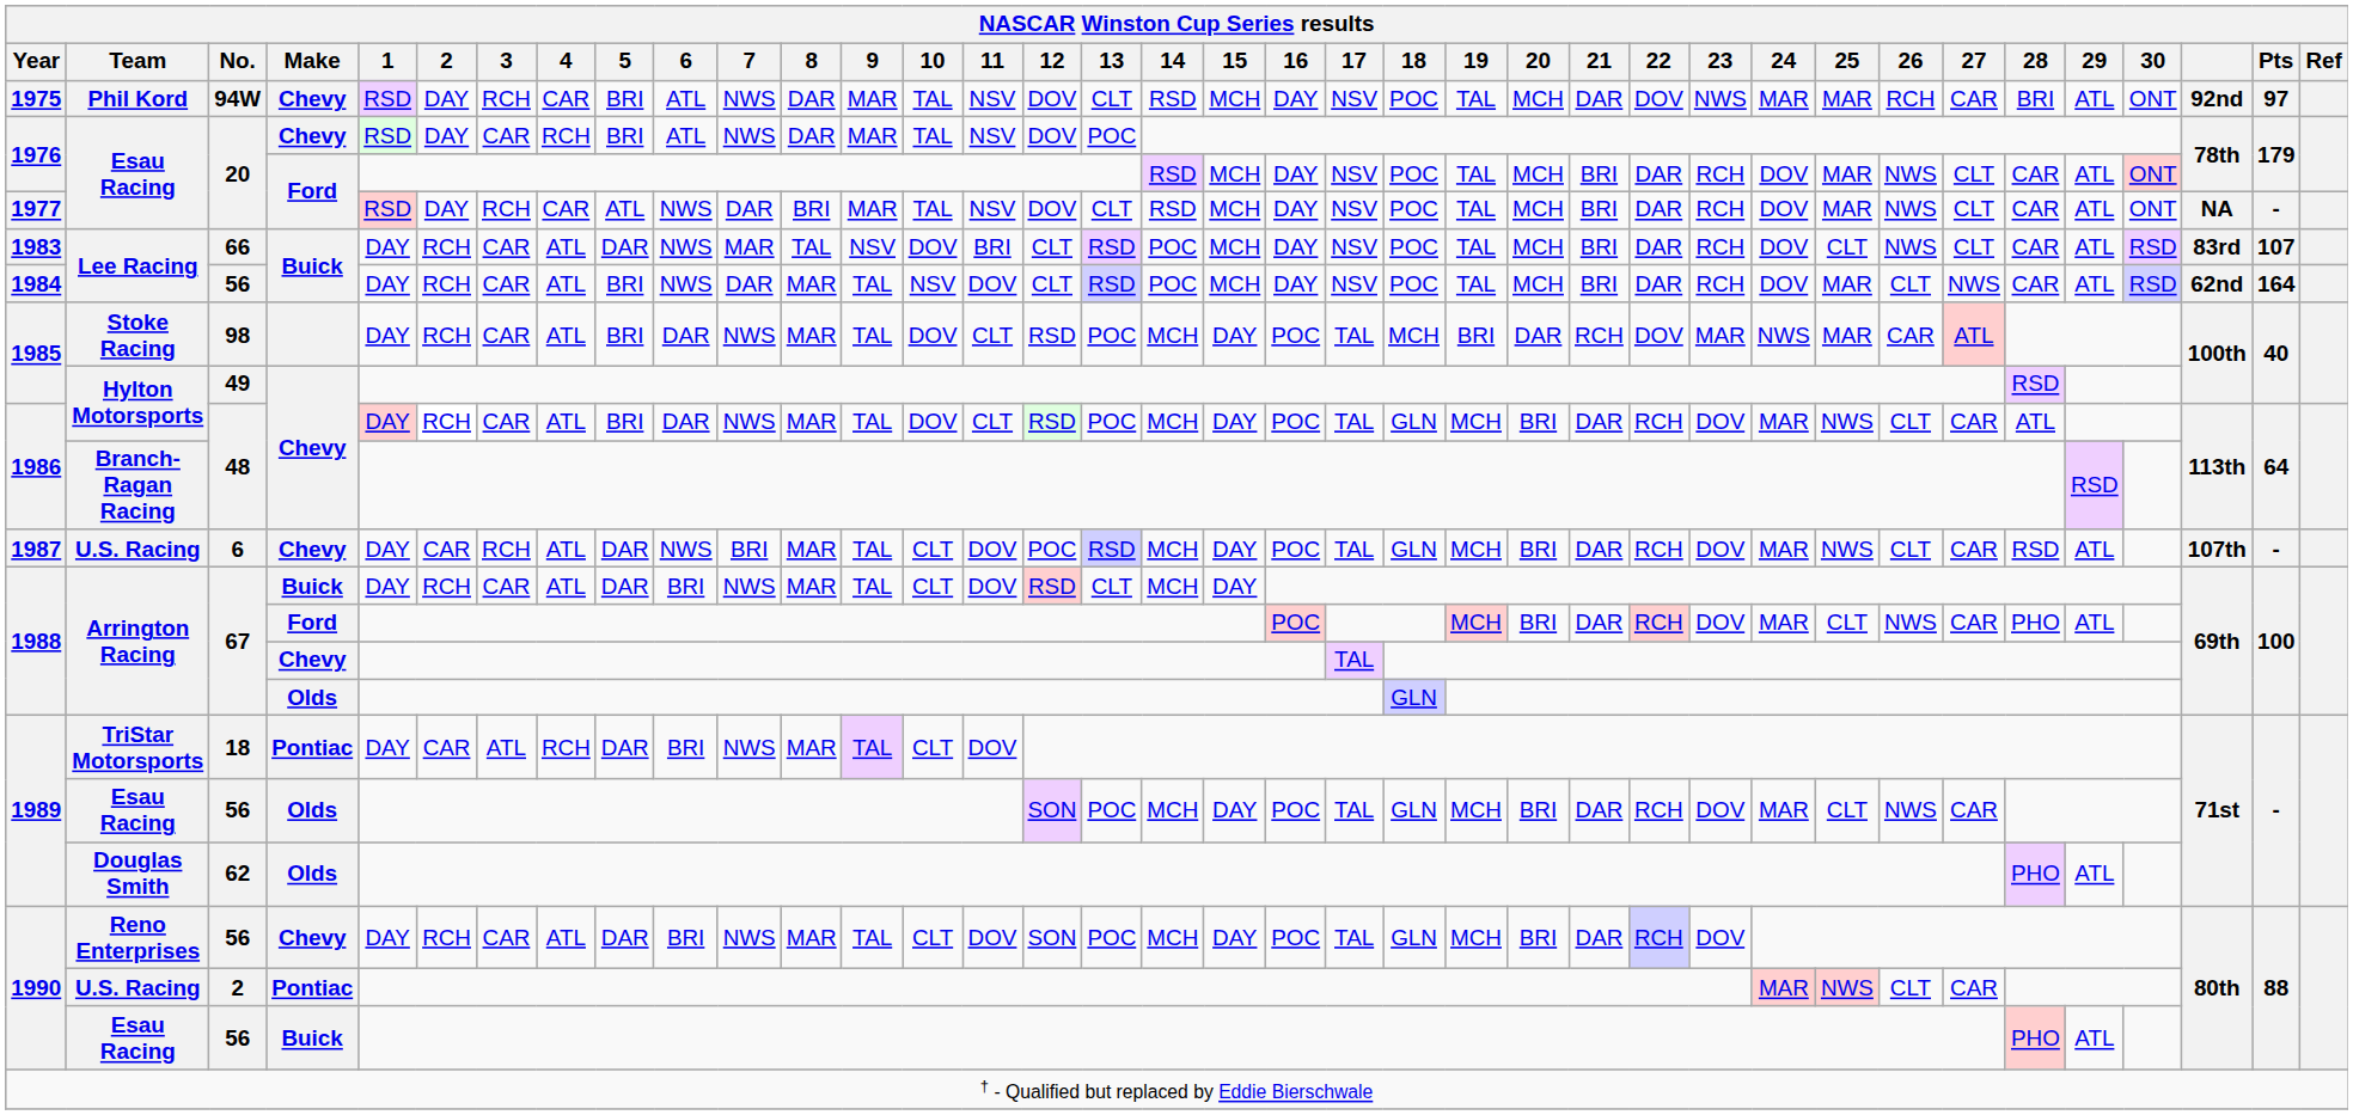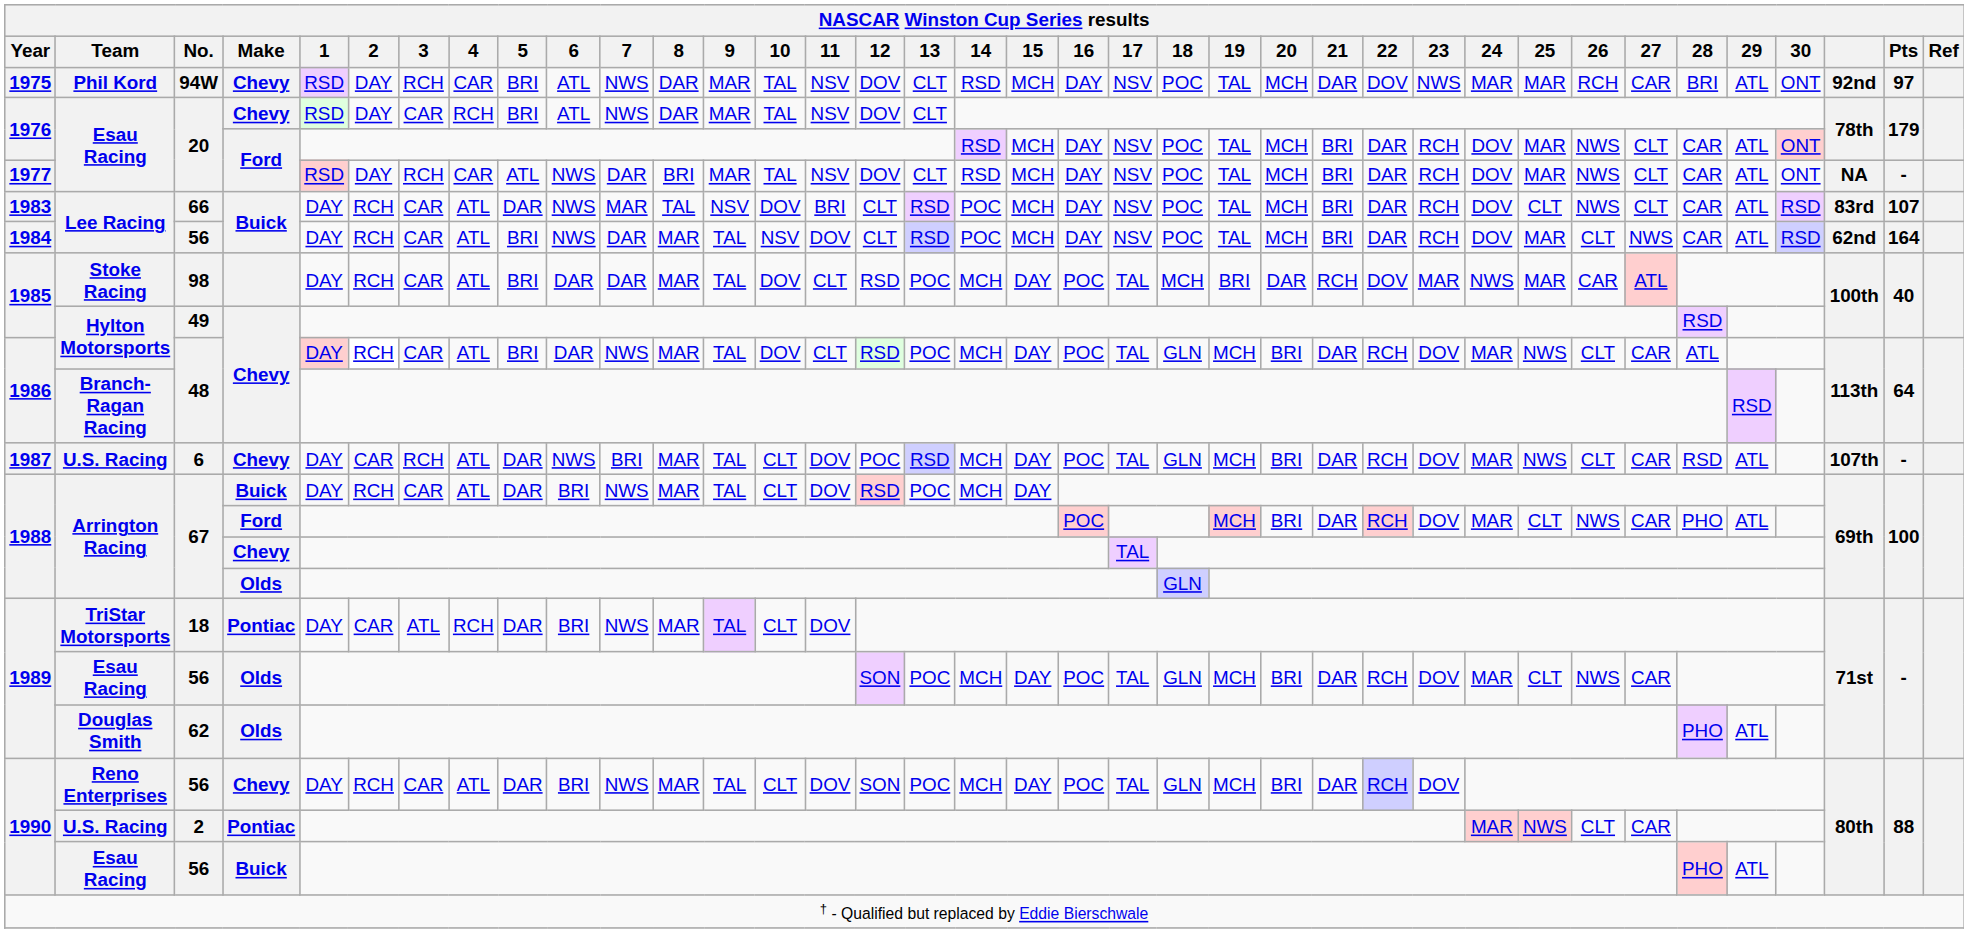 <table class="wikitable" style="text-align:center; font-size:75%">
 <tr>
 <th colspan=45><a href='#'>NASCAR</a> <a href='#'>Winston Cup Series</a> results</th>
 </tr>
 <tr>
 <th>Year</th>
 <th>Team</th>
 <th>No.</th>
 <th>Make</th>
 <th>1</th>
 <th>2</th>
 <th>3</th>
 <th>4</th>
 <th>5</th>
 <th>6</th>
 <th>7</th>
 <th>8</th>
 <th>9</th>
 <th>10</th>
 <th>11</th>
 <th>12</th>
 <th>13</th>
 <th>14</th>
 <th>15</th>
 <th>16</th>
 <th>17</th>
 <th>18</th>
 <th>19</th>
 <th>20</th>
 <th>21</th>
 <th>22</th>
 <th>23</th>
 <th>24</th>
 <th>25</th>
 <th>26</th>
 <th>27</th>
 <th>28</th>
 <th>29</th>
 <th>30</th>
 <th></th>
 <th>Pts</th>
 <th>Ref</th>
 </tr>
 <tr>
 <th><a href='#'>1975</a></th>
 <th><a href='#'>Phil Kord</a></th>
 <th>94W</th>
 <th><a href='#'>Chevy</a></th>
 <td style="background:#EFCFFF;"><a href='#'>RSD</a><br></td>
 <td><a href='#'>DAY</a></td>
 <td><a href='#'>RCH</a></td>
 <td><a href='#'>CAR</a></td>
 <td><a href='#'>BRI</a></td>
 <td><a href='#'>ATL</a></td>
 <td><a href='#'>NWS</a></td>
 <td><a href='#'>DAR</a></td>
 <td><a href='#'>MAR</a></td>
 <td><a href='#'>TAL</a></td>
 <td><a href='#'>NSV</a></td>
 <td><a href='#'>DOV</a></td>
 <td><a href='#'>CLT</a></td>
 <td><a href='#'>RSD</a></td>
 <td><a href='#'>MCH</a></td>
 <td><a href='#'>DAY</a></td>
 <td><a href='#'>NSV</a></td>
 <td><a href='#'>POC</a></td>
 <td><a href='#'>TAL</a></td>
 <td><a href='#'>MCH</a></td>
 <td><a href='#'>DAR</a></td>
 <td><a href='#'>DOV</a></td>
 <td><a href='#'>NWS</a></td>
 <td><a href='#'>MAR</a></td>
 <td><a href='#'>MAR</a></td>
 <td><a href='#'>RCH</a></td>
 <td><a href='#'>CAR</a></td>
 <td><a href='#'>BRI</a></td>
 <td><a href='#'>ATL</a></td>
 <td><a href='#'>ONT</a></td>
 <th>92nd</th>
 <th>97</th>
 <th></th>
 </tr>
 <tr>
 <th rowspan=2><a href='#'>1976</a></th>
 <th rowspan=3><a href='#'>Esau Racing</a></th>
 <th rowspan=3>20</th>
 <th><a href='#'>Chevy</a></th>
 <td style="background:#DFFFDF;"><a href='#'>RSD</a><br></td>
 <td><a href='#'>DAY</a></td>
 <td><a href='#'>CAR</a></td>
 <td><a href='#'>RCH</a></td>
 <td><a href='#'>BRI</a></td>
 <td><a href='#'>ATL</a></td>
 <td><a href='#'>NWS</a></td>
 <td><a href='#'>DAR</a></td>
 <td><a href='#'>MAR</a></td>
 <td><a href='#'>TAL</a></td>
 <td><a href='#'>NSV</a></td>
 <td><a href='#'>DOV</a></td>
-<td><a href='#'>POC</a></td>
+<td><a href='#'>CLT</a></td>
 <td colspan=17></td>
 <th rowspan=2>78th</th>
 <th rowspan=2>179</th>
 <th rowspan=2></th>
 </tr>
 <tr>
 <th rowspan=2><a href='#'>Ford</a></th>
 <td colspan=13></td>
 <td style="background:#EFCFFF;"><a href='#'>RSD</a><br></td>
 <td><a href='#'>MCH</a></td>
 <td><a href='#'>DAY</a></td>
 <td><a href='#'>NSV</a></td>
 <td><a href='#'>POC</a></td>
 <td><a href='#'>TAL</a></td>
 <td><a href='#'>MCH</a></td>
 <td><a href='#'>BRI</a></td>
 <td><a href='#'>DAR</a></td>
 <td><a href='#'>RCH</a></td>
 <td><a href='#'>DOV</a></td>
 <td><a href='#'>MAR</a></td>
 <td><a href='#'>NWS</a></td>
 <td><a href='#'>CLT</a></td>
 <td><a href='#'>CAR</a></td>
 <td><a href='#'>ATL</a></td>
 <td style="background:#FFCFCF;"><a href='#'>ONT</a><br></td>
 </tr>
 <tr>
 <th><a href='#'>1977</a></th>
 <td style="background:#FFCFCF;"><a href='#'>RSD</a><br></td>
 <td><a href='#'>DAY</a></td>
 <td><a href='#'>RCH</a></td>
 <td><a href='#'>CAR</a></td>
 <td><a href='#'>ATL</a></td>
 <td><a href='#'>NWS</a></td>
 <td><a href='#'>DAR</a></td>
 <td><a href='#'>BRI</a></td>
 <td><a href='#'>MAR</a></td>
 <td><a href='#'>TAL</a></td>
 <td><a href='#'>NSV</a></td>
 <td><a href='#'>DOV</a></td>
 <td><a href='#'>CLT</a></td>
 <td><a href='#'>RSD</a></td>
 <td><a href='#'>MCH</a></td>
 <td><a href='#'>DAY</a></td>
 <td><a href='#'>NSV</a></td>
 <td><a href='#'>POC</a></td>
 <td><a href='#'>TAL</a></td>
 <td><a href='#'>MCH</a></td>
 <td><a href='#'>BRI</a></td>
 <td><a href='#'>DAR</a></td>
 <td><a href='#'>RCH</a></td>
 <td><a href='#'>DOV</a></td>
 <td><a href='#'>MAR</a></td>
 <td><a href='#'>NWS</a></td>
 <td><a href='#'>CLT</a></td>
 <td><a href='#'>CAR</a></td>
 <td><a href='#'>ATL</a></td>
 <td><a href='#'>ONT</a></td>
 <th>NA</th>
 <th>-</th>
 <th></th>
 </tr>
 <tr>
 <th><a href='#'>1983</a></th>
 <th rowspan=2><a href='#'>Lee Racing</a></th>
 <th>66</th>
 <th rowspan=2><a href='#'>Buick</a></th>
 <td><a href='#'>DAY</a></td>
 <td><a href='#'>RCH</a></td>
 <td><a href='#'>CAR</a></td>
 <td><a href='#'>ATL</a></td>
 <td><a href='#'>DAR</a></td>
 <td><a href='#'>NWS</a></td>
 <td><a href='#'>MAR</a></td>
 <td><a href='#'>TAL</a></td>
 <td><a href='#'>NSV</a></td>
 <td><a href='#'>DOV</a></td>
 <td><a href='#'>BRI</a></td>
 <td><a href='#'>CLT</a></td>
 <td style="background:#EFCFFF;"><a href='#'>RSD</a><br></td>
 <td><a href='#'>POC</a></td>
 <td><a href='#'>MCH</a></td>
 <td><a href='#'>DAY</a></td>
 <td><a href='#'>NSV</a></td>
 <td><a href='#'>POC</a></td>
 <td><a href='#'>TAL</a></td>
 <td><a href='#'>MCH</a></td>
 <td><a href='#'>BRI</a></td>
 <td><a href='#'>DAR</a></td>
 <td><a href='#'>RCH</a></td>
 <td><a href='#'>DOV</a></td>
 <td><a href='#'>CLT</a></td>
 <td><a href='#'>NWS</a></td>
 <td><a href='#'>CLT</a></td>
 <td><a href='#'>CAR</a></td>
 <td><a href='#'>ATL</a></td>
 <td style="background:#EFCFFF;"><a href='#'>RSD</a><br></td>
 <th>83rd</th>
 <th>107</th>
 <th></th>
 </tr>
 <tr>
 <th><a href='#'>1984</a></th>
 <th>56</th>
 <td><a href='#'>DAY</a></td>
 <td><a href='#'>RCH</a></td>
 <td><a href='#'>CAR</a></td>
 <td><a href='#'>ATL</a></td>
 <td><a href='#'>BRI</a></td>
 <td><a href='#'>NWS</a></td>
 <td><a href='#'>DAR</a></td>
 <td><a href='#'>MAR</a></td>
 <td><a href='#'>TAL</a></td>
 <td><a href='#'>NSV</a></td>
 <td><a href='#'>DOV</a></td>
 <td><a href='#'>CLT</a></td>
 <td style="background:#CFCFFF;"><a href='#'>RSD</a><br></td>
 <td><a href='#'>POC</a></td>
 <td><a href='#'>MCH</a></td>
 <td><a href='#'>DAY</a></td>
 <td><a href='#'>NSV</a></td>
 <td><a href='#'>POC</a></td>
 <td><a href='#'>TAL</a></td>
 <td><a href='#'>MCH</a></td>
 <td><a href='#'>BRI</a></td>
 <td><a href='#'>DAR</a></td>
 <td><a href='#'>RCH</a></td>
 <td><a href='#'>DOV</a></td>
 <td><a href='#'>MAR</a></td>
 <td><a href='#'>CLT</a></td>
 <td><a href='#'>NWS</a></td>
 <td><a href='#'>CAR</a></td>
 <td><a href='#'>ATL</a></td>
 <td style="background:#CFCFFF;"><a href='#'>RSD</a><br></td>
 <th>62nd</th>
 <th>164</th>
 <th></th>
 </tr>
 <tr>
 <th rowspan=2><a href='#'>1985</a></th>
 <th><a href='#'>Stoke Racing</a></th>
 <th>98</th>
 <th></th>
 <td><a href='#'>DAY</a></td>
 <td><a href='#'>RCH</a></td>
 <td><a href='#'>CAR</a></td>
 <td><a href='#'>ATL</a></td>
 <td><a href='#'>BRI</a></td>
 <td><a href='#'>DAR</a></td>
-<td><a href='#'>NWS</a></td>
+<td><a href='#'>DAR</a></td>
 <td><a href='#'>MAR</a></td>
 <td><a href='#'>TAL</a></td>
 <td><a href='#'>DOV</a></td>
 <td><a href='#'>CLT</a></td>
 <td><a href='#'>RSD</a></td>
 <td><a href='#'>POC</a></td>
 <td><a href='#'>MCH</a></td>
 <td><a href='#'>DAY</a></td>
 <td><a href='#'>POC</a></td>
 <td><a href='#'>TAL</a></td>
 <td><a href='#'>MCH</a></td>
 <td><a href='#'>BRI</a></td>
 <td><a href='#'>DAR</a></td>
 <td><a href='#'>RCH</a></td>
 <td><a href='#'>DOV</a></td>
 <td><a href='#'>MAR</a></td>
 <td><a href='#'>NWS</a></td>
 <td><a href='#'>MAR</a></td>
 <td><a href='#'>CAR</a></td>
 <td style="background:#FFCFCF;"><a href='#'>ATL</a><br></td>
 <td colspan=3></td>
 <th rowspan=2>100th</th>
 <th rowspan=2>40</th>
 <th rowspan=2></th>
 </tr>
 <tr>
 <th rowspan=2><a href='#'>Hylton Motorsports</a></th>
 <th>49</th>
 <th rowspan=3><a href='#'>Chevy</a></th>
 <td colspan=27></td>
 <td style="background:#EFCFFF;"><a href='#'>RSD</a><br></td>
 <td colspan=2></td>
 </tr>
 <tr>
 <th rowspan=2><a href='#'>1986</a></th>
 <th rowspan=2>48</th>
 <td style="background:#FFCFCF;"><a href='#'>DAY</a><br></td>
 <td style="background:#FFFFFF;"><a href='#'>RCH</a><br></td>
 <td><a href='#'>CAR</a></td>
 <td><a href='#'>ATL</a></td>
 <td><a href='#'>BRI</a></td>
 <td><a href='#'>DAR</a></td>
 <td><a href='#'>NWS</a></td>
 <td><a href='#'>MAR</a></td>
 <td><a href='#'>TAL</a></td>
 <td><a href='#'>DOV</a></td>
 <td><a href='#'>CLT</a></td>
 <td style="background:#DFFFDF;"><a href='#'>RSD</a><br></td>
 <td><a href='#'>POC</a></td>
 <td><a href='#'>MCH</a></td>
 <td><a href='#'>DAY</a></td>
 <td><a href='#'>POC</a></td>
 <td><a href='#'>TAL</a></td>
 <td><a href='#'>GLN</a></td>
 <td><a href='#'>MCH</a></td>
 <td><a href='#'>BRI</a></td>
 <td><a href='#'>DAR</a></td>
 <td><a href='#'>RCH</a></td>
 <td><a href='#'>DOV</a></td>
 <td><a href='#'>MAR</a></td>
 <td><a href='#'>NWS</a></td>
 <td><a href='#'>CLT</a></td>
 <td><a href='#'>CAR</a></td>
 <td><a href='#'>ATL</a></td>
 <td colspan=2></td>
 <th rowspan=2>113th</th>
 <th rowspan=2>64</th>
 <th rowspan=2></th>
 </tr>
 <tr>
 <th><a href='#'>Branch-Ragan Racing</a></th>
 <td colspan=28></td>
 <td style="background:#EFCFFF;"><a href='#'>RSD</a><br></td>
 <td></td>
 </tr>
 <tr>
 <th><a href='#'>1987</a></th>
 <th><a href='#'>U.S. Racing</a></th>
 <th>6</th>
 <th><a href='#'>Chevy</a></th>
 <td><a href='#'>DAY</a></td>
 <td><a href='#'>CAR</a></td>
 <td><a href='#'>RCH</a></td>
 <td><a href='#'>ATL</a></td>
 <td><a href='#'>DAR</a></td>
 <td><a href='#'>NWS</a></td>
 <td><a href='#'>BRI</a></td>
 <td><a href='#'>MAR</a></td>
 <td><a href='#'>TAL</a></td>
 <td><a href='#'>CLT</a></td>
 <td><a href='#'>DOV</a></td>
 <td><a href='#'>POC</a></td>
 <td style="background:#CFCFFF;"><a href='#'>RSD</a><br></td>
 <td><a href='#'>MCH</a></td>
 <td><a href='#'>DAY</a></td>
 <td><a href='#'>POC</a></td>
 <td><a href='#'>TAL</a></td>
 <td><a href='#'>GLN</a></td>
 <td><a href='#'>MCH</a></td>
 <td><a href='#'>BRI</a></td>
 <td><a href='#'>DAR</a></td>
 <td><a href='#'>RCH</a></td>
 <td><a href='#'>DOV</a></td>
 <td><a href='#'>MAR</a></td>
 <td><a href='#'>NWS</a></td>
 <td><a href='#'>CLT</a></td>
 <td><a href='#'>CAR</a></td>
 <td><a href='#'>RSD</a></td>
 <td><a href='#'>ATL</a></td>
 <td></td>
 <th>107th</th>
 <th>-</th>
 <th></th>
 </tr>
 <tr>
 <th rowspan=4><a href='#'>1988</a></th>
 <th rowspan=4><a href='#'>Arrington Racing</a></th>
 <th rowspan=4>67</th>
 <th><a href='#'>Buick</a></th>
 <td><a href='#'>DAY</a></td>
 <td><a href='#'>RCH</a></td>
 <td><a href='#'>CAR</a></td>
 <td><a href='#'>ATL</a></td>
 <td><a href='#'>DAR</a></td>
 <td><a href='#'>BRI</a></td>
 <td><a href='#'>NWS</a></td>
 <td><a href='#'>MAR</a></td>
 <td><a href='#'>TAL</a></td>
 <td><a href='#'>CLT</a></td>
 <td><a href='#'>DOV</a></td>
 <td style="background:#FFCFCF;"><a href='#'>RSD</a><br></td>
-<td><a href='#'>CLT</a></td>
+<td><a href='#'>POC</a></td>
 <td><a href='#'>MCH</a></td>
 <td><a href='#'>DAY</a></td>
 <td colspan=15></td>
 <th rowspan=4>69th</th>
 <th rowspan=4>100</th>
 <th rowspan=4></th>
 </tr>
 <tr>
 <th><a href='#'>Ford</a></th>
 <td colspan=15></td>
 <td style="background:#FFCFCF;"><a href='#'>POC</a><br></td>
 <td colspan=2></td>
 <td style="background:#FFCFCF;"><a href='#'>MCH</a><br></td>
 <td><a href='#'>BRI</a></td>
 <td><a href='#'>DAR</a></td>
 <td style="background:#FFCFCF;"><a href='#'>RCH</a><br></td>
 <td><a href='#'>DOV</a></td>
 <td><a href='#'>MAR</a></td>
 <td><a href='#'>CLT</a></td>
 <td><a href='#'>NWS</a></td>
 <td><a href='#'>CAR</a></td>
 <td><a href='#'>PHO</a></td>
 <td><a href='#'>ATL</a></td>
 <td></td>
 </tr>
 <tr>
 <th><a href='#'>Chevy</a></th>
 <td colspan=16></td>
 <td style="background:#EFCFFF;"><a href='#'>TAL</a><br></td>
 <td colspan=13></td>
 </tr>
 <tr>
 <th><a href='#'>Olds</a></th>
 <td colspan=17></td>
 <td style="background:#CFCFFF;"><a href='#'>GLN</a><br></td>
 <td colspan=12></td>
 </tr>
 <tr>
 <th rowspan=3><a href='#'>1989</a></th>
 <th><a href='#'>TriStar Motorsports</a></th>
 <th>18</th>
 <th><a href='#'>Pontiac</a></th>
 <td><a href='#'>DAY</a></td>
 <td><a href='#'>CAR</a></td>
 <td><a href='#'>ATL</a></td>
 <td><a href='#'>RCH</a></td>
 <td><a href='#'>DAR</a></td>
 <td><a href='#'>BRI</a></td>
 <td><a href='#'>NWS</a></td>
 <td><a href='#'>MAR</a></td>
 <td style="background:#EFCFFF;"><a href='#'>TAL</a><br></td>
 <td><a href='#'>CLT</a></td>
 <td><a href='#'>DOV</a></td>
 <td colspan=19></td>
 <th rowspan=3>71st</th>
 <th rowspan=3>-</th>
 <th rowspan=3></th>
 </tr>
 <tr>
 <th><a href='#'>Esau Racing</a></th>
 <th>56</th>
 <th><a href='#'>Olds</a></th>
 <td colspan=11></td>
 <td style="background:#EFCFFF;"><a href='#'>SON</a><br></td>
 <td><a href='#'>POC</a></td>
 <td><a href='#'>MCH</a></td>
 <td><a href='#'>DAY</a></td>
 <td><a href='#'>POC</a></td>
 <td><a href='#'>TAL</a></td>
 <td><a href='#'>GLN</a></td>
 <td><a href='#'>MCH</a></td>
 <td><a href='#'>BRI</a></td>
 <td><a href='#'>DAR</a></td>
 <td><a href='#'>RCH</a></td>
 <td><a href='#'>DOV</a></td>
 <td><a href='#'>MAR</a></td>
 <td><a href='#'>CLT</a></td>
 <td><a href='#'>NWS</a></td>
 <td><a href='#'>CAR</a></td>
 <td colspan=3></td>
 </tr>
 <tr>
 <th><a href='#'>Douglas Smith</a></th>
 <th>62</th>
 <th><a href='#'>Olds</a></th>
 <td colspan=27></td>
 <td style="background:#EFCFFF;"><a href='#'>PHO</a><br></td>
 <td><a href='#'>ATL</a></td>
 <td></td>
 </tr>
 <tr>
 <th rowspan=3><a href='#'>1990</a></th>
 <th><a href='#'>Reno Enterprises</a></th>
 <th>56</th>
 <th><a href='#'>Chevy</a></th>
 <td><a href='#'>DAY</a></td>
 <td><a href='#'>RCH</a></td>
 <td><a href='#'>CAR</a></td>
 <td><a href='#'>ATL</a></td>
 <td><a href='#'>DAR</a></td>
 <td><a href='#'>BRI</a></td>
 <td><a href='#'>NWS</a></td>
 <td><a href='#'>MAR</a></td>
 <td><a href='#'>TAL</a></td>
 <td><a href='#'>CLT</a></td>
 <td><a href='#'>DOV</a></td>
 <td><a href='#'>SON</a></td>
 <td><a href='#'>POC</a></td>
 <td><a href='#'>MCH</a></td>
 <td><a href='#'>DAY</a></td>
 <td><a href='#'>POC</a></td>
 <td><a href='#'>TAL</a></td>
 <td><a href='#'>GLN</a></td>
 <td><a href='#'>MCH</a></td>
 <td><a href='#'>BRI</a></td>
 <td><a href='#'>DAR</a></td>
 <td style="background:#CFCFFF;"><a href='#'>RCH</a><br></td>
 <td><a href='#'>DOV</a></td>
 <td colspan=7></td>
 <th rowspan=3>80th</th>
 <th rowspan=3>88</th>
 <th rowspan=3></th>
 </tr>
 <tr>
 <th><a href='#'>U.S. Racing</a></th>
 <th>2</th>
 <th><a href='#'>Pontiac</a></th>
 <td colspan=23></td>
 <td style="background:#FFCFCF;"><a href='#'>MAR</a><br></td>
 <td style="background:#FFCFCF;"><a href='#'>NWS</a><br></td>
 <td><a href='#'>CLT</a></td>
 <td><a href='#'>CAR</a></td>
 <td colspan=3></td>
 </tr>
 <tr>
 <th><a href='#'>Esau Racing</a></th>
 <th>56</th>
 <th><a href='#'>Buick</a></th>
 <td colspan=27></td>
 <td style="background:#FFCFCF;"><a href='#'>PHO</a><br></td>
 <td><a href='#'>ATL</a></td>
 <td></td>
 </tr>
 <tr>
 <td colspan=37><small><sup>†</sup> - Qualified but replaced by <a href='#'>Eddie Bierschwale</a></small></td>
 </tr>
 </table>
